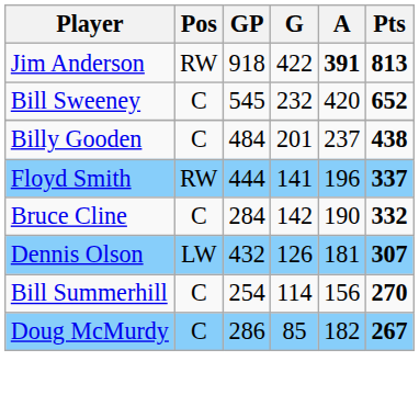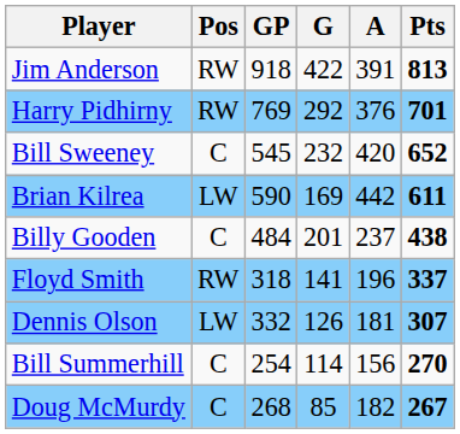 <table class="wikitable" style="text-align:center">
 <tr>
 <th>Player</th>
 <th>Pos</th>
 <th>GP</th>
 <th>G</th>
 <th>A</th>
 <th>Pts</th>
 </tr>
 <tr>
 <td align="left"><a href='#'>Jim Anderson</a></td>
 <td>RW</td>
 <td>918</td>
 <td>422</td>
-<td><strong>391</strong></td>
+<td>391</td>
 <td><strong>813</strong></td>
+</tr>
+<tr bgcolor="#87CEFA">
+<td align="left"><a href='#'>Harry Pidhirny</a></td>
+<td>RW</td>
+<td>769</td>
+<td>292</td>
+<td>376</td>
+<td><strong>701</strong></td>
 </tr>
 <tr>
 <td align="left"><a href='#'>Bill Sweeney</a></td>
 <td>C</td>
 <td>545</td>
 <td>232</td>
 <td>420</td>
 <td><strong>652</strong></td>
 </tr>
 <tr>
+</tr>
+<tr bgcolor="#87CEFA">
+<td align="left"><a href='#'>Brian Kilrea</a></td>
+<td>LW</td>
+<td>590</td>
+<td>169</td>
+<td>442</td>
+<td><strong>611</strong></td>
 </tr>
 <tr>
 <td align="left"><a href='#'>Billy Gooden</a></td>
 <td>C</td>
 <td>484</td>
 <td>201</td>
 <td>237</td>
 <td><strong>438</strong></td>
 </tr>
 <tr bgcolor="#87CEFA">
 <td align="left"><a href='#'>Floyd Smith</a></td>
 <td>RW</td>
-<td>444</td>
+<td>318</td>
 <td>141</td>
 <td>196</td>
 <td><strong>337</strong></td>
 </tr>
-<tr>
-<td align="left"><a href='#'>Bruce Cline</a></td>
-<td>C</td>
-<td>284</td>
-<td>142</td>
-<td>190</td>
-<td><strong>332</strong></td>
-</tr>
 <tr bgcolor="#87CEFA">
 <td align="left"><a href='#'>Dennis Olson</a></td>
 <td>LW</td>
-<td>432</td>
+<td>332</td>
 <td>126</td>
 <td>181</td>
 <td><strong>307</strong></td>
 </tr>
 <tr>
 <td align="left"><a href='#'>Bill Summerhill</a></td>
 <td>C</td>
 <td>254</td>
 <td>114</td>
 <td>156</td>
 <td><strong>270</strong></td>
 </tr>
 <tr bgcolor="#87CEFA">
 <td align="left"><a href='#'>Doug McMurdy</a></td>
 <td>C</td>
-<td>286</td>
+<td>268</td>
 <td>85</td>
 <td>182</td>
 <td><strong>267</strong></td>
 </tr>
 </table>
